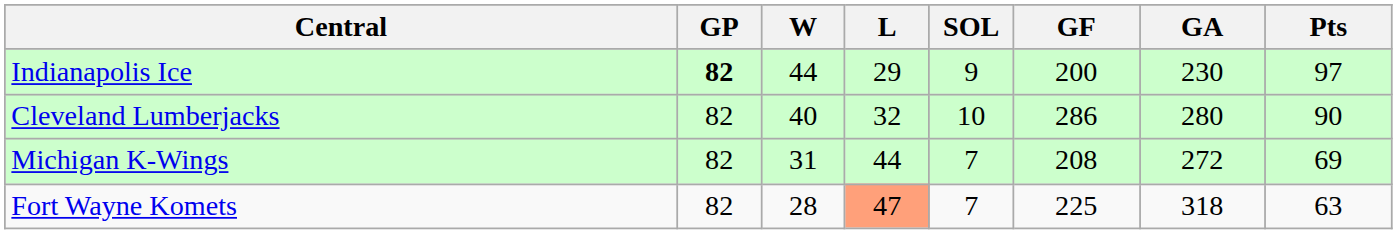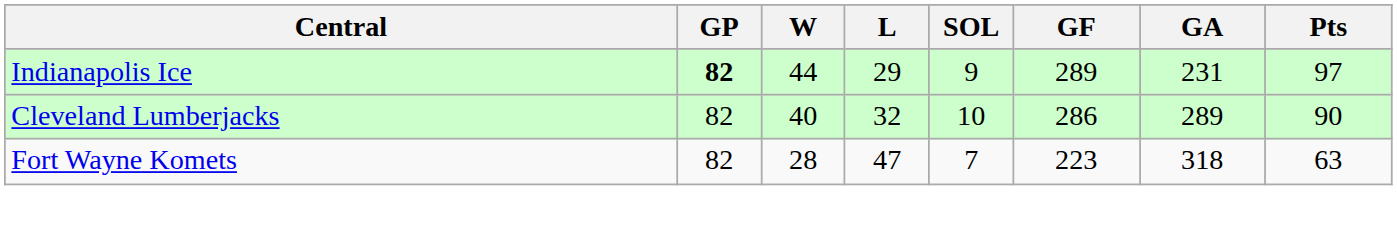 <table class="wikitable">
 <tr>
 <th width="40%">Central</th>
 <th width="5%">GP</th>
 <th width="5%">W</th>
 <th width="5%">L</th>
 <th width="5%">SOL</th>
 <th width="7.5%">GF</th>
 <th width="7.5%">GA</th>
 <th width="7.5%">Pts</th>
 </tr>
 <tr align="center" bgcolor="#CCFFCC">
 <td align="left"><a href='#'>Indianapolis Ice</a></td>
 <td><strong>82</strong></td>
 <td>44</td>
 <td>29</td>
 <td>9</td>
-<td>200</td>
-<td>230</td>
+<td>289</td>
+<td>231</td>
 <td>97</td>
 </tr>
 <tr align="center" bgcolor="#CCFFCC">
 <td align="left"><a href='#'>Cleveland Lumberjacks</a></td>
 <td>82</td>
 <td>40</td>
 <td>32</td>
 <td>10</td>
 <td>286</td>
-<td>280</td>
+<td>289</td>
 <td>90</td>
-</tr>
-<tr align="center" bgcolor="#CCFFCC">
-<td align="left"><a href='#'>Michigan K-Wings</a></td>
-<td>82</td>
-<td>31</td>
-<td>44</td>
-<td>7</td>
-<td>208</td>
-<td>272</td>
-<td>69</td>
 </tr>
 <tr align="center">
 <td align="left"><a href='#'>Fort Wayne Komets</a></td>
 <td>82</td>
 <td>28</td>
-<td style="background: lightsalmon;">47</td>
+<td>47</td>
 <td>7</td>
-<td>225</td>
+<td>223</td>
 <td>318</td>
 <td>63</td>
 </tr>
 </table>
